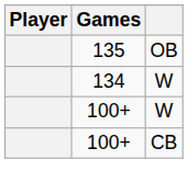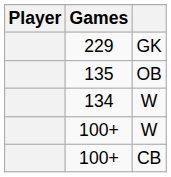 <table class="wikitable sortable static-row-numbers plainrowheaders" style="text-align: center;">
 <tr>
 </tr>
 <tr>
 <th scope="col">Player</th>
 <th scope="col">Games</th>
 <th scope="col"></th>
+</tr>
+<tr>
+<th scope="row"></th>
+<td>229</td>
+<td>GK</td>
 </tr>
 <tr>
 <th scope="row"></th>
 <td>135</td>
 <td>OB</td>
 </tr>
 <tr>
 <th scope="row"></th>
 <td>134</td>
 <td>W</td>
 </tr>
 <tr>
 <th scope="row"></th>
 <td>100+</td>
 <td>W</td>
 </tr>
 <tr>
 <th scope="row"></th>
 <td>100+</td>
 <td>CB</td>
 </tr>
 </table>
